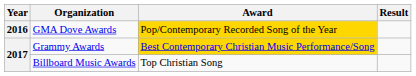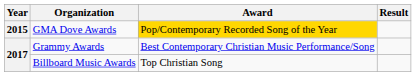 <table class="wikitable plainrowheaders">
 <tr>
 <th>Year</th>
 <th>Organization</th>
 <th>Award</th>
 <th>Result</th>
 </tr>
 <tr>
-<th rowspan="1" scope="row">2016</th>
+<th rowspan="1" scope="row">2015</th>
 <td><a href='#'>GMA Dove Awards</a></td>
 <td style="background: gold;">Pop/Contemporary Recorded Song of the Year</td>
 <td></td>
 </tr>
 <tr>
 <th rowspan="2" scope="row">2017</th>
 <td><a href='#'>Grammy Awards</a></td>
-<td style="background: gold;"><a href='#'>Best Contemporary Christian Music Performance/Song</a></td>
+<td><a href='#'>Best Contemporary Christian Music Performance/Song</a></td>
 <td></td>
 </tr>
 <tr>
 <td><a href='#'>Billboard Music Awards</a></td>
 <td>Top Christian Song</td>
 <td></td>
 </tr>
 </table>
